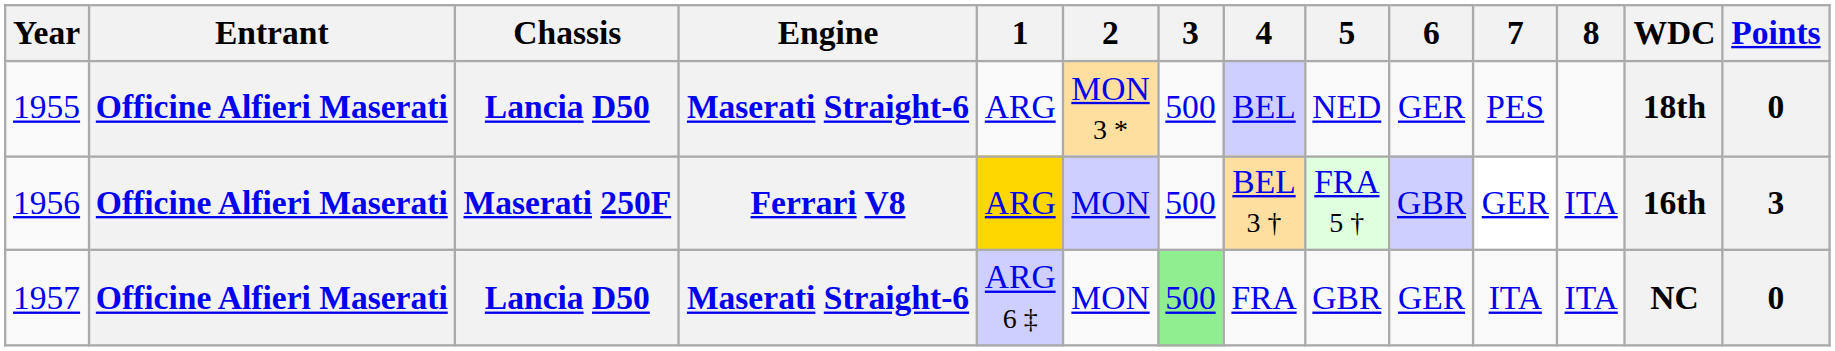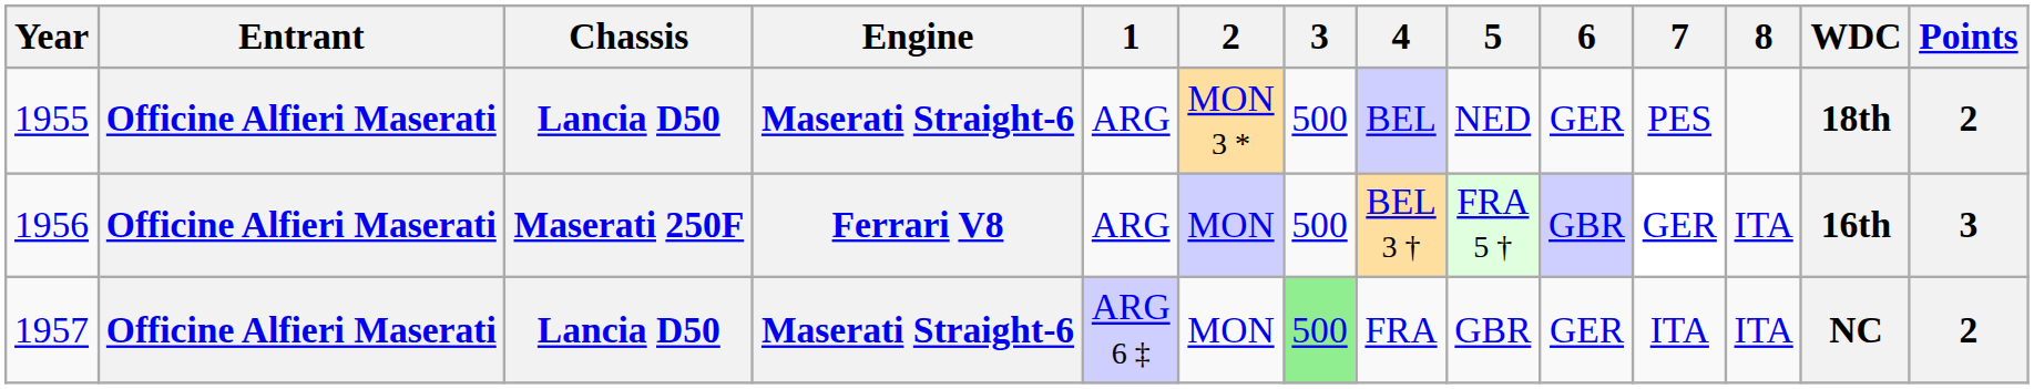 <table class="wikitable" style="text-align:center; font-size:90%">
 <tr>
 <th>Year</th>
 <th>Entrant</th>
 <th>Chassis</th>
 <th>Engine</th>
 <th>1</th>
 <th>2</th>
 <th>3</th>
 <th>4</th>
 <th>5</th>
 <th>6</th>
 <th>7</th>
 <th>8</th>
 <th>WDC</th>
 <th><a href='#'>Points</a></th>
 </tr>
 <tr>
 <td><a href='#'>1955</a></td>
 <th><a href='#'>Officine Alfieri Maserati</a></th>
 <th><a href='#'>Lancia</a> <a href='#'>D50</a></th>
 <th><a href='#'>Maserati</a> <a href='#'>Straight-6</a></th>
 <td><a href='#'>ARG</a></td>
 <td style="background:#FFDF9F;"><a href='#'>MON</a><br><small>3 *</small></td>
 <td><a href='#'>500</a></td>
 <td style="background:#CFCFFF;"><a href='#'>BEL</a><br></td>
 <td><a href='#'>NED</a></td>
 <td><a href='#'>GER</a></td>
 <td><a href='#'>PES</a></td>
 <td></td>
 <th>18th</th>
-<th>0</th>
+<th>2</th>
 </tr>
 <tr>
 <td><a href='#'>1956</a></td>
 <th><a href='#'>Officine Alfieri Maserati</a></th>
 <th><a href='#'>Maserati</a> <a href='#'>250F</a></th>
 <th><a href='#'>Ferrari</a> <a href='#'>V8</a></th>
-<td style="background: gold;"><a href='#'>ARG</a></td>
+<td><a href='#'>ARG</a></td>
 <td style="background:#CFCFFF;"><a href='#'>MON</a><br></td>
 <td><a href='#'>500</a></td>
 <td style="background:#FFDF9F;"><a href='#'>BEL</a><br><small>3 †</small></td>
 <td style="background:#DFFFDF;"><a href='#'>FRA</a><br><small>5 †</small></td>
 <td style="background:#CFCFFF;"><a href='#'>GBR</a><br></td>
 <td style="background:#ffffff;"><a href='#'>GER</a><br></td>
 <td><a href='#'>ITA</a></td>
 <th>16th</th>
 <th>3</th>
 </tr>
 <tr>
 <td><a href='#'>1957</a></td>
 <th><a href='#'>Officine Alfieri Maserati</a></th>
 <th><a href='#'>Lancia</a> <a href='#'>D50</a></th>
 <th><a href='#'>Maserati</a> <a href='#'>Straight-6</a></th>
 <td style="background:#CFCFFF;"><a href='#'>ARG</a><br><small>6 ‡</small></td>
 <td><a href='#'>MON</a></td>
 <td style="background: lightgreen;"><a href='#'>500</a></td>
 <td><a href='#'>FRA</a></td>
 <td><a href='#'>GBR</a></td>
 <td><a href='#'>GER</a></td>
 <td><a href='#'>ITA</a></td>
 <td><a href='#'>ITA</a></td>
 <th>NC</th>
-<th>0</th>
+<th>2</th>
 </tr>
 </table>
